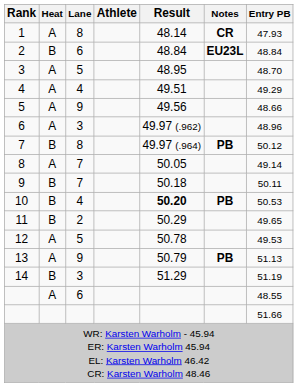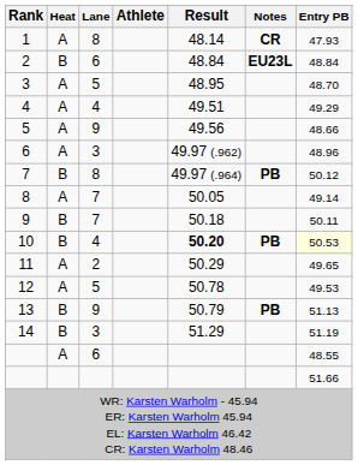 <table class="wikitable sortable" style="text-align:center;">
 <tr>
 <th>Rank</th>
 <th><small>Heat</small></th>
 <th><small>Lane</small></th>
 <th>Athlete</th>
 <th>Result</th>
 <th><small>Notes</small></th>
 <th><small>Entry PB</small></th>
 </tr>
 <tr>
 <td>1</td>
 <td>A</td>
 <td>8</td>
 <td align=left></td>
 <td>48.14</td>
 <td> <strong>CR</strong></td>
 <td><small>47.93</small></td>
 </tr>
 <tr>
 <td>2</td>
 <td>B</td>
 <td>6</td>
 <td align=left></td>
 <td>48.84</td>
 <td> <strong>EU23L</strong></td>
 <td><small>48.84</small></td>
 </tr>
 <tr>
 <td>3</td>
 <td>A</td>
 <td>5</td>
 <td align=left></td>
 <td>48.95</td>
 <td></td>
 <td><small>48.70</small></td>
 </tr>
 <tr>
 <td>4</td>
 <td>A</td>
 <td>4</td>
 <td align=left></td>
 <td>49.51</td>
 <td></td>
 <td><small>49.29</small></td>
 </tr>
 <tr>
 <td>5</td>
 <td>A</td>
 <td>9</td>
 <td align=left></td>
 <td>49.56</td>
 <td></td>
 <td><small>48.66</small></td>
 </tr>
 <tr>
 <td>6</td>
 <td>A</td>
 <td>3</td>
 <td align=left></td>
 <td>49.97 <small>(.962)</small></td>
 <td></td>
 <td><small>48.96</small></td>
 </tr>
 <tr>
 <td>7</td>
 <td>B</td>
 <td>8</td>
 <td align=left></td>
 <td>49.97 <small>(.964)</small></td>
 <td><strong>PB</strong></td>
 <td><small>50.12</small></td>
 </tr>
 <tr>
 <td>8</td>
 <td>A</td>
 <td>7</td>
 <td align=left></td>
 <td>50.05</td>
 <td></td>
 <td><small>49.14</small></td>
 </tr>
 <tr>
 <td>9</td>
 <td>B</td>
 <td>7</td>
 <td align=left></td>
 <td>50.18</td>
 <td></td>
 <td><small>50.11</small></td>
 </tr>
 <tr>
 <td>10</td>
 <td>B</td>
 <td>4</td>
 <td align=left></td>
 <td><strong>50.20</strong></td>
 <td><strong>PB</strong></td>
-<td><small>50.53</small></td>
+<td style="background: lightyellow;"><small>50.53</small></td>
 </tr>
 <tr>
 <td>11</td>
-<td>B</td>
+<td>A</td>
 <td>2</td>
 <td align=left></td>
 <td>50.29</td>
 <td></td>
 <td><small>49.65</small></td>
 </tr>
 <tr>
 <td>12</td>
 <td>A</td>
 <td>5</td>
 <td align=left></td>
 <td>50.78</td>
 <td></td>
 <td><small>49.53</small></td>
 </tr>
 <tr>
 <td>13</td>
-<td>A</td>
+<td>B</td>
 <td>9</td>
 <td align=left></td>
 <td>50.79</td>
 <td><strong>PB</strong></td>
 <td><small>51.13</small></td>
 </tr>
 <tr>
 <td>14</td>
 <td>B</td>
 <td>3</td>
 <td align=left></td>
 <td>51.29</td>
 <td></td>
 <td><small>51.19</small></td>
 </tr>
 <tr>
 <td></td>
 <td>A</td>
 <td>6</td>
 <td align=left></td>
 <td></td>
 <td></td>
 <td><small>48.55</small></td>
 </tr>
 <tr>
 <td></td>
 <td></td>
 <td></td>
 <td align=left></td>
 <td></td>
 <td></td>
 <td><small>51.66</small></td>
 </tr>
 <tr class="sortbottom">
 <td colspan="7" bgcolor="#cccccc"><small>WR:   <a href='#'>Karsten Warholm</a> - 45.94<br>ER:  <a href='#'>Karsten Warholm</a> 45.94<br></small><small>EL:   <a href='#'>Karsten Warholm</a> 46.42<br>CR:  <a href='#'>Karsten Warholm</a> 48.46</small></td>
 </tr>
 </table>
